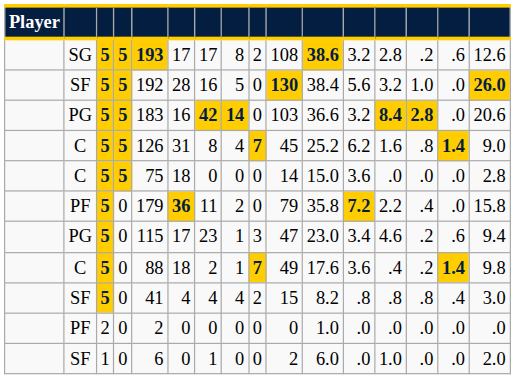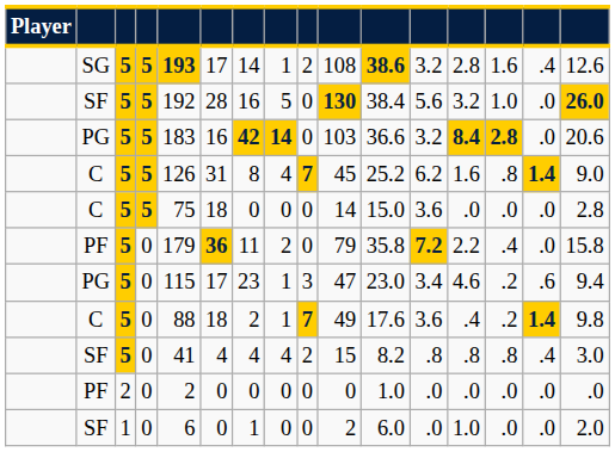 <table class="wikitable sortable" style="font-size: 95%; text-align:right;">
 <tr>
 <th style="background:#041E42; color:#FFFFFF; border-top:#FFCD00 3px solid; border-bottom:#FFCD00 3px solid;">Player</th>
 <th style="background:#041E42; color:#FFFFFF; border-top:#FFCD00 3px solid; border-bottom:#FFCD00 3px solid;"></th>
 <th style="background:#041E42; color:#FFFFFF; border-top:#FFCD00 3px solid; border-bottom:#FFCD00 3px solid;"></th>
 <th style="background:#041E42; color:#FFFFFF; border-top:#FFCD00 3px solid; border-bottom:#FFCD00 3px solid;"></th>
 <th style="background:#041E42; color:#FFFFFF; border-top:#FFCD00 3px solid; border-bottom:#FFCD00 3px solid;"></th>
 <th style="background:#041E42; color:#FFFFFF; border-top:#FFCD00 3px solid; border-bottom:#FFCD00 3px solid;"></th>
 <th style="background:#041E42; color:#FFFFFF; border-top:#FFCD00 3px solid; border-bottom:#FFCD00 3px solid;"></th>
 <th style="background:#041E42; color:#FFFFFF; border-top:#FFCD00 3px solid; border-bottom:#FFCD00 3px solid;"></th>
 <th style="background:#041E42; color:#FFFFFF; border-top:#FFCD00 3px solid; border-bottom:#FFCD00 3px solid;"></th>
 <th style="background:#041E42; color:#FFFFFF; border-top:#FFCD00 3px solid; border-bottom:#FFCD00 3px solid;"></th>
 <th style="background:#041E42; color:#FFFFFF; border-top:#FFCD00 3px solid; border-bottom:#FFCD00 3px solid;"></th>
 <th style="background:#041E42; color:#FFFFFF; border-top:#FFCD00 3px solid; border-bottom:#FFCD00 3px solid;"></th>
 <th style="background:#041E42; color:#FFFFFF; border-top:#FFCD00 3px solid; border-bottom:#FFCD00 3px solid;"></th>
 <th style="background:#041E42; color:#FFFFFF; border-top:#FFCD00 3px solid; border-bottom:#FFCD00 3px solid;"></th>
 <th style="background:#041E42; color:#FFFFFF; border-top:#FFCD00 3px solid; border-bottom:#FFCD00 3px solid;"></th>
 <th style="background:#041E42; color:#FFFFFF; border-top:#FFCD00 3px solid; border-bottom:#FFCD00 3px solid;"></th>
 </tr>
 <tr>
 <td style="text-align:left;"></td>
 <td style="text-align:center;">SG</td>
 <td style="background:#FFCD00; color:#041E42;"><strong>5</strong></td>
 <td style="background:#FFCD00; color:#041E42;"><strong>5</strong></td>
 <td style="background:#FFCD00; color:#041E42;"><strong>193</strong></td>
 <td>17</td>
-<td>17</td>
-<td>8</td>
+<td>14</td>
+<td>1</td>
 <td>2</td>
 <td>108</td>
 <td style="background:#FFCD00; color:#041E42;"><strong>38.6</strong></td>
 <td>3.2</td>
 <td>2.8</td>
-<td>.2</td>
-<td>.6</td>
+<td>1.6</td>
+<td>.4</td>
 <td>12.6</td>
 </tr>
 <tr>
 <td style="text-align:left;"></td>
 <td style="text-align:center;">SF</td>
 <td style="background:#FFCD00; color:#041E42;"><strong>5</strong></td>
 <td style="background:#FFCD00; color:#041E42;"><strong>5</strong></td>
 <td>192</td>
 <td>28</td>
 <td>16</td>
 <td>5</td>
 <td>0</td>
 <td style="background:#FFCD00; color:#041E42;"><strong>130</strong></td>
 <td>38.4</td>
 <td>5.6</td>
 <td>3.2</td>
 <td>1.0</td>
 <td>.0</td>
 <td style="background:#FFCD00; color:#041E42;"><strong>26.0</strong></td>
 </tr>
 <tr>
 <td style="text-align:left;"></td>
 <td style="text-align:center;">PG</td>
 <td style="background:#FFCD00; color:#041E42;"><strong>5</strong></td>
 <td style="background:#FFCD00; color:#041E42;"><strong>5</strong></td>
 <td>183</td>
 <td>16</td>
 <td style="background:#FFCD00; color:#041E42;"><strong>42</strong></td>
 <td style="background:#FFCD00; color:#041E42;"><strong>14</strong></td>
 <td>0</td>
 <td>103</td>
 <td>36.6</td>
 <td>3.2</td>
 <td style="background:#FFCD00; color:#041E42;"><strong>8.4</strong></td>
 <td style="background:#FFCD00; color:#041E42;"><strong>2.8</strong></td>
 <td>.0</td>
 <td>20.6</td>
 </tr>
 <tr>
 <td style="text-align:left;"></td>
 <td style="text-align:center;">C</td>
 <td style="background:#FFCD00; color:#041E42;"><strong>5</strong></td>
 <td style="background:#FFCD00; color:#041E42;"><strong>5</strong></td>
 <td>126</td>
 <td>31</td>
 <td>8</td>
 <td>4</td>
 <td style="background:#FFCD00; color:#041E42;"><strong>7</strong></td>
 <td>45</td>
 <td>25.2</td>
 <td>6.2</td>
 <td>1.6</td>
 <td>.8</td>
 <td style="background:#FFCD00; color:#041E42;"><strong>1.4</strong></td>
 <td>9.0</td>
 </tr>
 <tr>
 <td style="text-align:left;"></td>
 <td style="text-align:center;">C</td>
 <td style="background:#FFCD00; color:#041E42;"><strong>5</strong></td>
 <td style="background:#FFCD00; color:#041E42;"><strong>5</strong></td>
 <td>75</td>
 <td>18</td>
 <td>0</td>
 <td>0</td>
 <td>0</td>
 <td>14</td>
 <td>15.0</td>
 <td>3.6</td>
 <td>.0</td>
 <td>.0</td>
 <td>.0</td>
 <td>2.8</td>
 </tr>
 <tr>
 <td style="text-align:left;"></td>
 <td style="text-align:center;">PF</td>
 <td style="background:#FFCD00; color:#041E42;"><strong>5</strong></td>
 <td>0</td>
 <td>179</td>
 <td style="background:#FFCD00; color:#041E42;"><strong>36</strong></td>
 <td>11</td>
 <td>2</td>
 <td>0</td>
 <td>79</td>
 <td>35.8</td>
 <td style="background:#FFCD00; color:#041E42;"><strong>7.2</strong></td>
 <td>2.2</td>
 <td>.4</td>
 <td>.0</td>
 <td>15.8</td>
 </tr>
 <tr>
 <td style="text-align:left;"></td>
 <td style="text-align:center;">PG</td>
 <td style="background:#FFCD00; color:#041E42;"><strong>5</strong></td>
 <td>0</td>
 <td>115</td>
 <td>17</td>
 <td>23</td>
 <td>1</td>
 <td>3</td>
 <td>47</td>
 <td>23.0</td>
 <td>3.4</td>
 <td>4.6</td>
 <td>.2</td>
 <td>.6</td>
 <td>9.4</td>
 </tr>
 <tr>
 <td style="text-align:left;"></td>
 <td style="text-align:center;">C</td>
 <td style="background:#FFCD00; color:#041E42;"><strong>5</strong></td>
 <td>0</td>
 <td>88</td>
 <td>18</td>
 <td>2</td>
 <td>1</td>
 <td style="background:#FFCD00; color:#041E42;"><strong>7</strong></td>
 <td>49</td>
 <td>17.6</td>
 <td>3.6</td>
 <td>.4</td>
 <td>.2</td>
 <td style="background:#FFCD00; color:#041E42;"><strong>1.4</strong></td>
 <td>9.8</td>
 </tr>
 <tr>
 <td style="text-align:left;"></td>
 <td style="text-align:center;">SF</td>
 <td style="background:#FFCD00; color:#041E42;"><strong>5</strong></td>
 <td>0</td>
 <td>41</td>
 <td>4</td>
 <td>4</td>
 <td>4</td>
 <td>2</td>
 <td>15</td>
 <td>8.2</td>
 <td>.8</td>
 <td>.8</td>
 <td>.8</td>
 <td>.4</td>
 <td>3.0</td>
 </tr>
 <tr>
 <td style="text-align:left;"></td>
 <td style="text-align:center;">PF</td>
 <td>2</td>
 <td>0</td>
 <td>2</td>
 <td>0</td>
 <td>0</td>
 <td>0</td>
 <td>0</td>
 <td>0</td>
 <td>1.0</td>
 <td>.0</td>
 <td>.0</td>
 <td>.0</td>
 <td>.0</td>
 <td>.0</td>
 </tr>
 <tr>
 <td style="text-align:left;"></td>
 <td style="text-align:center;">SF</td>
 <td>1</td>
 <td>0</td>
 <td>6</td>
 <td>0</td>
 <td>1</td>
 <td>0</td>
 <td>0</td>
 <td>2</td>
 <td>6.0</td>
 <td>.0</td>
 <td>1.0</td>
 <td>.0</td>
 <td>.0</td>
 <td>2.0</td>
 </tr>
 </table>
